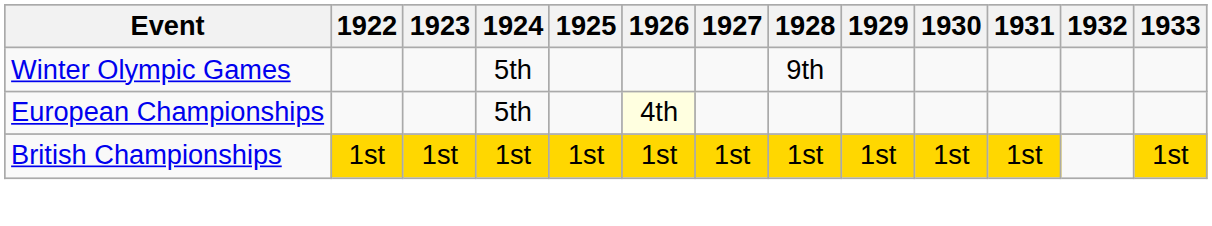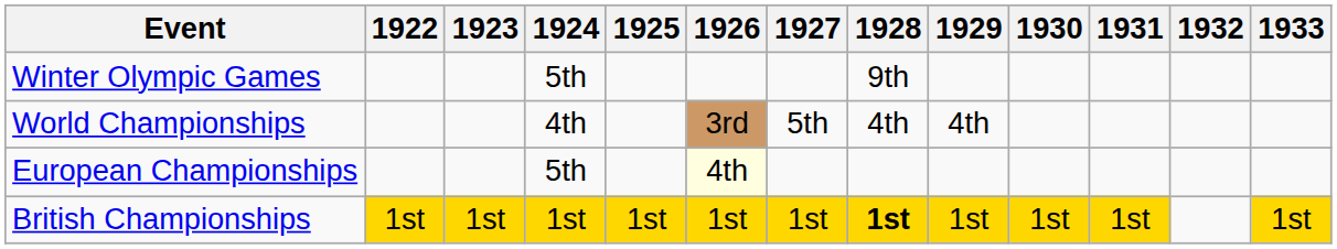 <table class="wikitable">
 <tr>
 <th>Event</th>
 <th>1922</th>
 <th>1923</th>
 <th>1924</th>
 <th>1925</th>
 <th>1926</th>
 <th>1927</th>
 <th>1928</th>
 <th>1929</th>
 <th>1930</th>
 <th>1931</th>
 <th>1932</th>
 <th>1933</th>
 </tr>
 <tr>
 <td><a href='#'>Winter Olympic Games</a></td>
 <td></td>
 <td></td>
 <td align="center">5th</td>
 <td></td>
 <td></td>
 <td></td>
 <td align="center">9th</td>
 <td></td>
 <td></td>
 <td></td>
 <td></td>
 <td></td>
 </tr>
 <tr>
+<td><a href='#'>World Championships</a></td>
+<td></td>
+<td></td>
+<td align="center">4th</td>
+<td></td>
+<td align="center" bgcolor="cc9966">3rd</td>
+<td align="center">5th</td>
+<td align="center">4th</td>
+<td align="center">4th</td>
+<td></td>
+<td></td>
+<td></td>
+<td></td>
+</tr>
+<tr>
 <td><a href='#'>European Championships</a></td>
 <td></td>
 <td></td>
 <td align="center">5th</td>
 <td></td>
 <td align="center" style="background: lightyellow;">4th</td>
 <td></td>
 <td></td>
 <td></td>
 <td></td>
 <td></td>
 <td></td>
 <td></td>
 </tr>
 <tr>
 <td><a href='#'>British Championships</a></td>
 <td align="center" bgcolor="gold">1st</td>
 <td align="center" bgcolor="gold">1st</td>
 <td align="center" bgcolor="gold">1st</td>
 <td align="center" bgcolor="gold">1st</td>
 <td align="center" bgcolor="gold">1st</td>
 <td align="center" bgcolor="gold">1st</td>
-<td align="center" bgcolor="gold">1st</td>
+<td align="center" bgcolor="gold"><strong>1st</strong></td>
 <td align="center" bgcolor="gold">1st</td>
 <td align="center" bgcolor="gold">1st</td>
 <td align="center" bgcolor="gold">1st</td>
 <td></td>
 <td align="center" bgcolor="gold">1st</td>
 </tr>
 </table>
